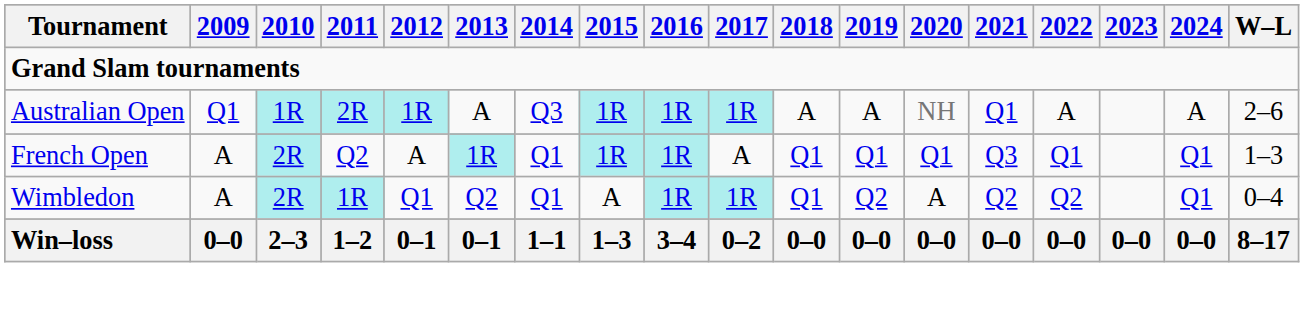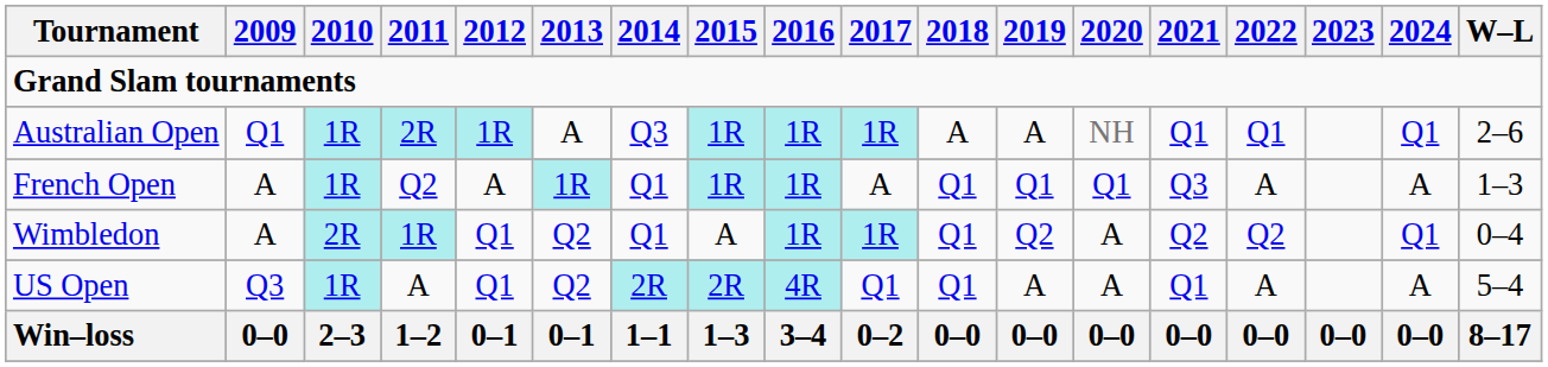 <table class=wikitable style=text-align:center;font-size:97%>
 <tr>
 <th>Tournament</th>
 <th><a href='#'>2009</a></th>
 <th><a href='#'>2010</a></th>
 <th><a href='#'>2011</a></th>
 <th><a href='#'>2012</a></th>
 <th><a href='#'>2013</a></th>
 <th><a href='#'>2014</a></th>
 <th><a href='#'>2015</a></th>
 <th><a href='#'>2016</a></th>
 <th><a href='#'>2017</a></th>
 <th><a href='#'>2018</a></th>
 <th><a href='#'>2019</a></th>
 <th><a href='#'>2020</a></th>
 <th><a href='#'>2021</a></th>
 <th><a href='#'>2022</a></th>
 <th><a href='#'>2023</a></th>
 <th><a href='#'>2024</a></th>
 <th>W–L</th>
 </tr>
 <tr>
 <td colspan="18" align="left"><strong>Grand Slam tournaments</strong></td>
 </tr>
 <tr>
 <td align=left><a href='#'>Australian Open</a></td>
 <td><a href='#'>Q1</a></td>
 <td bgcolor=afeeee><a href='#'>1R</a></td>
 <td bgcolor=afeeee><a href='#'>2R</a></td>
 <td bgcolor=afeeee><a href='#'>1R</a></td>
 <td>A</td>
 <td><a href='#'>Q3</a></td>
 <td bgcolor=afeeee><a href='#'>1R</a></td>
 <td bgcolor=afeeee><a href='#'>1R</a></td>
 <td bgcolor=afeeee><a href='#'>1R</a></td>
 <td>A</td>
 <td>A</td>
 <td style=color:#767676>NH</td>
 <td><a href='#'>Q1</a></td>
-<td>A</td>
+<td><a href='#'>Q1</a></td>
 <td></td>
-<td>A</td>
+<td><a href='#'>Q1</a></td>
 <td>2–6</td>
 </tr>
 <tr>
 <td align=left><a href='#'>French Open</a></td>
 <td>A</td>
-<td bgcolor=afeeee><a href='#'>2R</a></td>
+<td bgcolor=afeeee><a href='#'>1R</a></td>
 <td><a href='#'>Q2</a></td>
 <td>A</td>
 <td bgcolor=afeeee><a href='#'>1R</a></td>
 <td><a href='#'>Q1</a></td>
 <td bgcolor=afeeee><a href='#'>1R</a></td>
 <td bgcolor=afeeee><a href='#'>1R</a></td>
 <td>A</td>
 <td><a href='#'>Q1</a></td>
 <td><a href='#'>Q1</a></td>
 <td><a href='#'>Q1</a></td>
 <td><a href='#'>Q3</a></td>
-<td><a href='#'>Q1</a></td>
+<td>A</td>
 <td></td>
-<td><a href='#'>Q1</a></td>
+<td>A</td>
 <td>1–3</td>
 </tr>
 <tr>
 <td align=left><a href='#'>Wimbledon</a></td>
 <td>A</td>
 <td bgcolor=afeeee><a href='#'>2R</a></td>
 <td bgcolor=afeeee><a href='#'>1R</a></td>
 <td><a href='#'>Q1</a></td>
 <td><a href='#'>Q2</a></td>
 <td><a href='#'>Q1</a></td>
 <td>A</td>
 <td bgcolor=afeeee><a href='#'>1R</a></td>
 <td bgcolor=afeeee><a href='#'>1R</a></td>
 <td><a href='#'>Q1</a></td>
 <td><a href='#'>Q2</a></td>
 <td>A</td>
 <td><a href='#'>Q2</a></td>
 <td><a href='#'>Q2</a></td>
 <td></td>
 <td><a href='#'>Q1</a></td>
 <td>0–4</td>
 </tr>
 <tr>
+<td align=left><a href='#'>US Open</a></td>
+<td><a href='#'>Q3</a></td>
+<td bgcolor=afeeee><a href='#'>1R</a></td>
+<td>A</td>
+<td><a href='#'>Q1</a></td>
+<td><a href='#'>Q2</a></td>
+<td bgcolor=afeeee><a href='#'>2R</a></td>
+<td bgcolor=afeeee><a href='#'>2R</a></td>
+<td bgcolor=afeeee><a href='#'>4R</a></td>
+<td><a href='#'>Q1</a></td>
+<td><a href='#'>Q1</a></td>
+<td>A</td>
+<td>A</td>
+<td><a href='#'>Q1</a></td>
+<td>A</td>
+<td></td>
+<td>A</td>
+<td>5–4</td>
+</tr>
+<tr>
 <th style=text-align:left>Win–loss</th>
 <th>0–0</th>
 <th>2–3</th>
 <th>1–2</th>
 <th>0–1</th>
 <th>0–1</th>
 <th>1–1</th>
 <th>1–3</th>
 <th>3–4</th>
 <th>0–2</th>
 <th>0–0</th>
 <th>0–0</th>
 <th>0–0</th>
 <th>0–0</th>
 <th>0–0</th>
 <th>0–0</th>
 <th>0–0</th>
 <th>8–17</th>
 </tr>
 </table>
